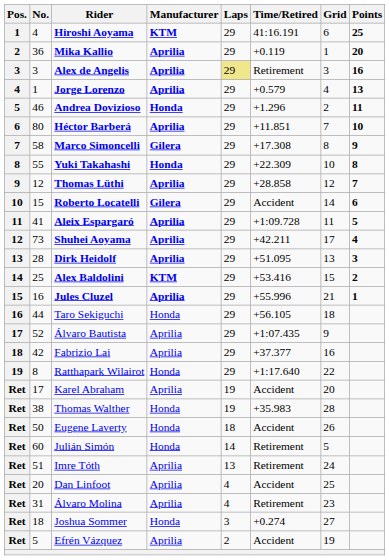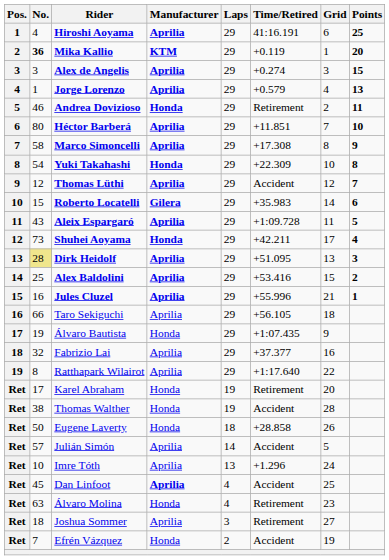 <table class="wikitable" style="font-size: 95%;">
 <tr>
 <th>Pos.</th>
 <th>No.</th>
 <th>Rider</th>
 <th>Manufacturer</th>
 <th>Laps</th>
 <th>Time/Retired</th>
 <th>Grid</th>
 <th>Points</th>
 </tr>
 <tr>
 <th>1</th>
 <td>4</td>
 <td> <strong><a href='#'>Hiroshi Aoyama</a></strong></td>
-<td><strong><a href='#'>KTM</a></strong></td>
+<td><strong><a href='#'>Aprilia</a></strong></td>
 <td>29</td>
 <td>41:16.191</td>
 <td>6</td>
 <td><strong>25</strong></td>
 </tr>
 <tr>
 <th>2</th>
-<td>36</td>
+<td><strong>36</strong></td>
 <td> <strong><a href='#'>Mika Kallio</a></strong></td>
-<td><strong><a href='#'>Aprilia</a></strong></td>
+<td><strong><a href='#'>KTM</a></strong></td>
 <td>29</td>
 <td>+0.119</td>
 <td>1</td>
 <td><strong>20</strong></td>
 </tr>
 <tr>
 <th>3</th>
 <td>3</td>
 <td> <strong><a href='#'>Alex de Angelis</a></strong></td>
 <td><strong><a href='#'>Aprilia</a></strong></td>
-<td style="background: khaki;">29</td>
-<td>Retirement</td>
+<td>29</td>
+<td>+0.274</td>
 <td>3</td>
-<td><strong>16</strong></td>
+<td><strong>15</strong></td>
 </tr>
 <tr>
 <th>4</th>
 <td>1</td>
 <td> <strong><a href='#'>Jorge Lorenzo</a></strong></td>
 <td><strong><a href='#'>Aprilia</a></strong></td>
 <td>29</td>
 <td>+0.579</td>
 <td>4</td>
 <td><strong>13</strong></td>
 </tr>
 <tr>
 <th>5</th>
 <td>46</td>
 <td> <strong><a href='#'>Andrea Dovizioso</a></strong></td>
 <td><strong><a href='#'>Honda</a></strong></td>
 <td>29</td>
-<td>+1.296</td>
+<td>Retirement</td>
 <td>2</td>
 <td><strong>11</strong></td>
 </tr>
 <tr>
 <th>6</th>
 <td>80</td>
 <td> <strong><a href='#'>Héctor Barberá</a></strong></td>
 <td><strong><a href='#'>Aprilia</a></strong></td>
 <td>29</td>
 <td>+11.851</td>
 <td>7</td>
 <td><strong>10</strong></td>
 </tr>
 <tr>
 <th>7</th>
 <td>58</td>
 <td> <strong><a href='#'>Marco Simoncelli</a></strong></td>
-<td><strong><a href='#'>Gilera</a></strong></td>
+<td><strong><a href='#'>Aprilia</a></strong></td>
 <td>29</td>
 <td>+17.308</td>
 <td>8</td>
 <td><strong>9</strong></td>
 </tr>
 <tr>
 <th>8</th>
-<td>55</td>
+<td>54</td>
 <td> <strong><a href='#'>Yuki Takahashi</a></strong></td>
 <td><strong><a href='#'>Honda</a></strong></td>
 <td>29</td>
 <td>+22.309</td>
 <td>10</td>
 <td><strong>8</strong></td>
 </tr>
 <tr>
 <th>9</th>
 <td>12</td>
 <td> <strong><a href='#'>Thomas Lüthi</a></strong></td>
 <td><strong><a href='#'>Aprilia</a></strong></td>
 <td>29</td>
-<td>+28.858</td>
+<td>Accident</td>
 <td>12</td>
 <td><strong>7</strong></td>
 </tr>
 <tr>
 <th>10</th>
 <td>15</td>
 <td> <strong><a href='#'>Roberto Locatelli</a></strong></td>
 <td><strong><a href='#'>Gilera</a></strong></td>
 <td>29</td>
-<td>Accident</td>
+<td>+35.983</td>
 <td>14</td>
 <td><strong>6</strong></td>
 </tr>
 <tr>
 <th>11</th>
-<td>41</td>
+<td>43</td>
 <td> <strong><a href='#'>Aleix Espargaró</a></strong></td>
 <td><strong><a href='#'>Aprilia</a></strong></td>
 <td>29</td>
 <td>+1:09.728</td>
 <td>11</td>
 <td><strong>5</strong></td>
 </tr>
 <tr>
 <th>12</th>
 <td>73</td>
 <td> <strong><a href='#'>Shuhei Aoyama</a></strong></td>
-<td><strong><a href='#'>Aprilia</a></strong></td>
+<td><strong><a href='#'>Honda</a></strong></td>
 <td>29</td>
 <td>+42.211</td>
 <td>17</td>
 <td><strong>4</strong></td>
 </tr>
 <tr>
 <th>13</th>
-<td>28</td>
+<td style="background: khaki;">28</td>
 <td> <strong><a href='#'>Dirk Heidolf</a></strong></td>
 <td><strong><a href='#'>Aprilia</a></strong></td>
 <td>29</td>
 <td>+51.095</td>
 <td>13</td>
 <td><strong>3</strong></td>
 </tr>
 <tr>
 <th>14</th>
 <td>25</td>
 <td> <strong><a href='#'>Alex Baldolini</a></strong></td>
-<td><strong><a href='#'>KTM</a></strong></td>
+<td><strong><a href='#'>Aprilia</a></strong></td>
 <td>29</td>
 <td>+53.416</td>
 <td>15</td>
 <td><strong>2</strong></td>
 </tr>
 <tr>
 <th>15</th>
 <td>16</td>
 <td> <strong><a href='#'>Jules Cluzel</a></strong></td>
 <td><strong><a href='#'>Aprilia</a></strong></td>
 <td>29</td>
 <td>+55.996</td>
 <td>21</td>
 <td><strong>1</strong></td>
 </tr>
 <tr>
 <th>16</th>
-<td>44</td>
+<td>66</td>
 <td> <a href='#'>Taro Sekiguchi</a></td>
-<td><a href='#'>Honda</a></td>
+<td><a href='#'>Aprilia</a></td>
 <td>29</td>
 <td>+56.105</td>
 <td>18</td>
 <td></td>
 </tr>
 <tr>
 <th>17</th>
-<td>52</td>
+<td>19</td>
 <td> <a href='#'>Álvaro Bautista</a></td>
-<td><a href='#'>Aprilia</a></td>
+<td><a href='#'>Honda</a></td>
 <td>29</td>
 <td>+1:07.435</td>
 <td>9</td>
 <td></td>
 </tr>
 <tr>
 <th>18</th>
-<td>42</td>
+<td>32</td>
 <td> <a href='#'>Fabrizio Lai</a></td>
 <td><a href='#'>Aprilia</a></td>
 <td>29</td>
 <td>+37.377</td>
 <td>16</td>
 <td></td>
 </tr>
 <tr>
 <th>19</th>
 <td>8</td>
 <td> <a href='#'>Ratthapark Wilairot</a></td>
-<td><a href='#'>Honda</a></td>
+<td><a href='#'>Aprilia</a></td>
 <td>29</td>
 <td>+1:17.640</td>
 <td>22</td>
 <td></td>
 </tr>
 <tr>
 <th>Ret</th>
 <td>17</td>
 <td> <a href='#'>Karel Abraham</a></td>
-<td><a href='#'>Aprilia</a></td>
+<td><a href='#'>Honda</a></td>
 <td>19</td>
-<td>Accident</td>
+<td>Retirement</td>
 <td>20</td>
 <td></td>
 </tr>
 <tr>
 <th>Ret</th>
 <td>38</td>
 <td> <a href='#'>Thomas Walther</a></td>
 <td><a href='#'>Honda</a></td>
 <td>19</td>
-<td>+35.983</td>
+<td>Accident</td>
 <td>28</td>
 <td></td>
 </tr>
 <tr>
 <th>Ret</th>
 <td>50</td>
 <td> <a href='#'>Eugene Laverty</a></td>
 <td><a href='#'>Honda</a></td>
 <td>18</td>
-<td>Accident</td>
+<td>+28.858</td>
 <td>26</td>
 <td></td>
 </tr>
 <tr>
 <th>Ret</th>
-<td>60</td>
+<td>57</td>
 <td> <a href='#'>Julián Simón</a></td>
-<td><a href='#'>Honda</a></td>
+<td><a href='#'>Aprilia</a></td>
 <td>14</td>
-<td>Retirement</td>
+<td>Accident</td>
 <td>5</td>
 <td></td>
 </tr>
 <tr>
 <th>Ret</th>
-<td>51</td>
+<td>10</td>
 <td> <a href='#'>Imre Tóth</a></td>
 <td><a href='#'>Aprilia</a></td>
 <td>13</td>
-<td>Retirement</td>
+<td>+1.296</td>
 <td>24</td>
 <td></td>
 </tr>
 <tr>
 <th>Ret</th>
-<td>20</td>
+<td>45</td>
 <td> <a href='#'>Dan Linfoot</a></td>
-<td><a href='#'>Aprilia</a></td>
+<td><strong><a href='#'>Aprilia</a></strong></td>
 <td>4</td>
 <td>Accident</td>
 <td>25</td>
 <td></td>
 </tr>
 <tr>
 <th>Ret</th>
-<td>31</td>
+<td>63</td>
 <td> <a href='#'>Álvaro Molina</a></td>
-<td><a href='#'>Aprilia</a></td>
+<td><a href='#'>Honda</a></td>
 <td>4</td>
 <td>Retirement</td>
 <td>23</td>
 <td></td>
 </tr>
 <tr>
 <th>Ret</th>
 <td>18</td>
 <td> <a href='#'>Joshua Sommer</a></td>
-<td><a href='#'>Honda</a></td>
+<td><a href='#'>Aprilia</a></td>
 <td>3</td>
-<td>+0.274</td>
+<td>Retirement</td>
 <td>27</td>
 <td></td>
 </tr>
 <tr>
 <th>Ret</th>
-<td>5</td>
+<td>7</td>
 <td> <a href='#'>Efrén Vázquez</a></td>
-<td><a href='#'>Aprilia</a></td>
+<td><a href='#'>Honda</a></td>
 <td>2</td>
 <td>Accident</td>
 <td>19</td>
 <td></td>
 </tr>
 <tr>
 <th colspan=8></th>
 </tr>
 </table>
